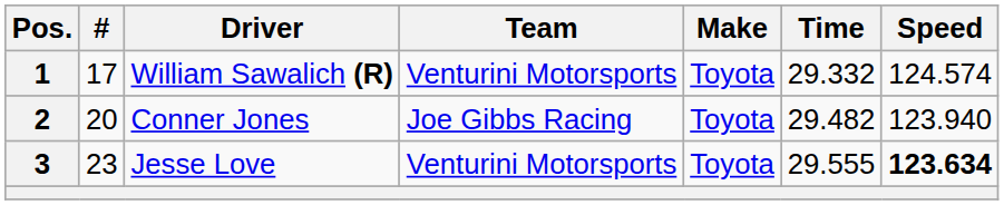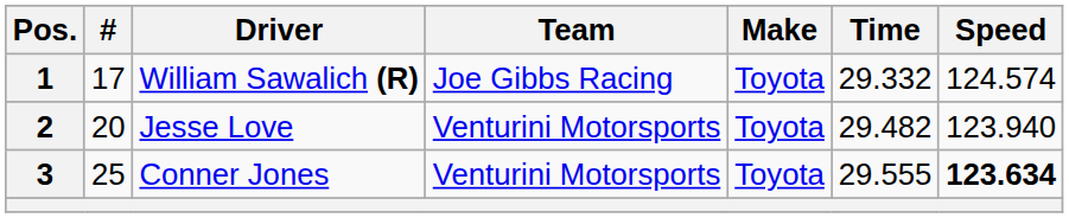 <table class="wikitable" style="font-size:95%">
 <tr>
 <th>Pos.</th>
 <th>#</th>
 <th>Driver</th>
 <th>Team</th>
 <th>Make</th>
 <th>Time</th>
 <th>Speed</th>
 </tr>
 <tr>
 <th>1</th>
 <td>17</td>
 <td><a href='#'>William Sawalich</a> <strong>(R)</strong></td>
-<td><a href='#'>Venturini Motorsports</a></td>
+<td><a href='#'>Joe Gibbs Racing</a></td>
 <td><a href='#'>Toyota</a></td>
 <td>29.332</td>
 <td>124.574</td>
 </tr>
 <tr>
 <th>2</th>
 <td>20</td>
-<td><a href='#'>Conner Jones</a></td>
-<td><a href='#'>Joe Gibbs Racing</a></td>
+<td><a href='#'>Jesse Love</a></td>
+<td><a href='#'>Venturini Motorsports</a></td>
 <td><a href='#'>Toyota</a></td>
 <td>29.482</td>
 <td>123.940</td>
 </tr>
 <tr>
 <th>3</th>
-<td>23</td>
-<td><a href='#'>Jesse Love</a></td>
+<td>25</td>
+<td><a href='#'>Conner Jones</a></td>
 <td><a href='#'>Venturini Motorsports</a></td>
 <td><a href='#'>Toyota</a></td>
 <td>29.555</td>
 <td><strong>123.634</strong></td>
 </tr>
 <tr>
 <th colspan="7"></th>
 </tr>
 </table>
